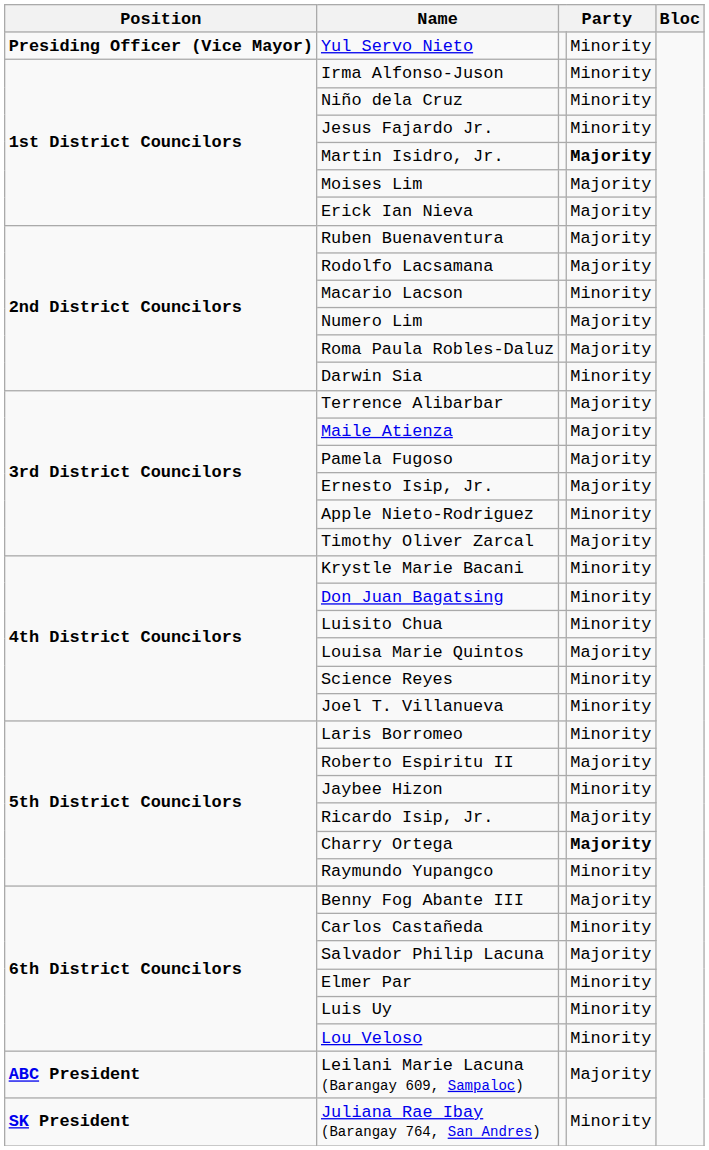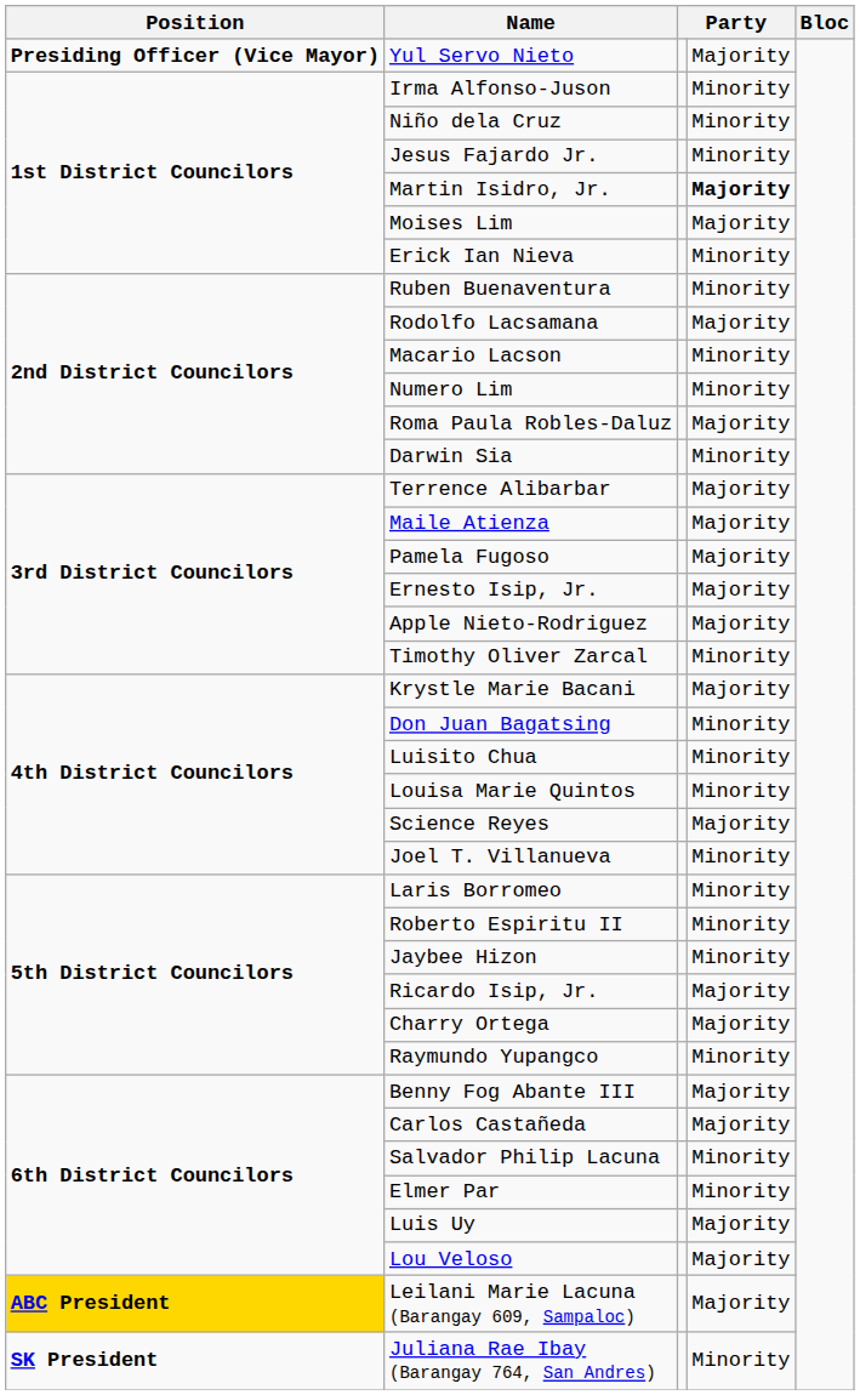 <table class=wikitable>
 <tr>
 <th>Position</th>
 <th>Name</th>
 <th colspan=2>Party</th>
 <th>Bloc</th>
 </tr>
 <tr>
 <td><strong>Presiding Officer (Vice Mayor)</strong></td>
 <td><a href='#'>Yul Servo Nieto</a></td>
 <td></td>
-<td>Minority</td>
+<td>Majority</td>
 </tr>
 <tr>
 <td rowspan=6><strong>1st District Councilors</strong></td>
 <td>Irma Alfonso-Juson</td>
 <td></td>
 <td>Minority</td>
 </tr>
 <tr>
 <td>Niño dela Cruz</td>
 <td></td>
 <td>Minority</td>
 </tr>
 <tr>
 <td>Jesus Fajardo Jr.</td>
 <td></td>
 <td>Minority</td>
 </tr>
 <tr>
 <td>Martin Isidro, Jr.</td>
 <td></td>
 <td><strong>Majority</strong></td>
 </tr>
 <tr>
 <td>Moises Lim</td>
 <td></td>
 <td>Majority</td>
 </tr>
 <tr>
 <td>Erick Ian Nieva</td>
 <td></td>
-<td>Majority</td>
+<td>Minority</td>
 </tr>
 <tr>
 <td rowspan="6"><strong>2nd District Councilors</strong></td>
 <td>Ruben Buenaventura</td>
 <td></td>
-<td>Majority</td>
+<td>Minority</td>
 </tr>
 <tr>
 <td>Rodolfo Lacsamana</td>
 <td></td>
 <td>Majority</td>
 </tr>
 <tr>
 <td>Macario Lacson</td>
 <td></td>
 <td>Minority</td>
 </tr>
 <tr>
 <td>Numero Lim</td>
 <td></td>
-<td>Majority</td>
+<td>Minority</td>
 </tr>
 <tr>
 <td>Roma Paula Robles-Daluz</td>
 <td></td>
 <td>Majority</td>
 </tr>
 <tr>
 <td>Darwin Sia</td>
 <td></td>
 <td>Minority</td>
 </tr>
 <tr>
 <td rowspan="6"><strong>3rd District Councilors</strong></td>
 <td>Terrence Alibarbar</td>
 <td></td>
 <td>Majority</td>
 </tr>
 <tr>
 <td><a href='#'>Maile Atienza</a></td>
 <td></td>
 <td>Majority</td>
 </tr>
 <tr>
 <td>Pamela Fugoso</td>
 <td></td>
 <td>Majority</td>
 </tr>
 <tr>
 <td>Ernesto Isip, Jr.</td>
 <td></td>
 <td>Majority</td>
 </tr>
 <tr>
 <td>Apple Nieto-Rodriguez</td>
 <td></td>
-<td>Minority</td>
+<td>Majority</td>
 </tr>
 <tr>
 <td>Timothy Oliver Zarcal</td>
 <td></td>
-<td>Majority</td>
+<td>Minority</td>
 </tr>
 <tr>
 <td rowspan="6"><strong>4th District Councilors</strong></td>
 <td>Krystle Marie Bacani</td>
 <td></td>
-<td>Minority</td>
+<td>Majority</td>
 </tr>
 <tr>
 <td><a href='#'>Don Juan Bagatsing</a></td>
 <td></td>
 <td>Minority</td>
 </tr>
 <tr>
 <td>Luisito Chua</td>
 <td></td>
 <td>Minority</td>
 </tr>
 <tr>
 <td>Louisa Marie Quintos</td>
 <td></td>
-<td>Majority</td>
+<td>Minority</td>
 </tr>
 <tr>
 <td>Science Reyes</td>
 <td></td>
-<td>Minority</td>
+<td>Majority</td>
 </tr>
 <tr>
 <td>Joel T. Villanueva</td>
 <td></td>
 <td>Minority</td>
 </tr>
 <tr>
 <td rowspan="6"><strong>5th District Councilors</strong></td>
 <td>Laris Borromeo</td>
 <td></td>
 <td>Minority</td>
 </tr>
 <tr>
 <td>Roberto Espiritu II</td>
 <td></td>
-<td>Majority</td>
+<td>Minority</td>
 </tr>
 <tr>
 <td>Jaybee Hizon</td>
 <td></td>
 <td>Minority</td>
 </tr>
 <tr>
 <td>Ricardo Isip, Jr.</td>
 <td></td>
 <td>Majority</td>
 </tr>
 <tr>
 <td>Charry Ortega</td>
 <td></td>
-<td><strong>Majority</strong></td>
+<td>Majority</td>
 </tr>
 <tr>
 <td>Raymundo Yupangco</td>
 <td></td>
 <td>Minority</td>
 </tr>
 <tr>
 <td rowspan="6"><strong>6th District Councilors</strong></td>
 <td>Benny Fog Abante III</td>
 <td></td>
 <td>Majority</td>
 </tr>
 <tr>
 <td>Carlos Castañeda</td>
 <td></td>
-<td>Minority</td>
+<td>Majority</td>
 </tr>
 <tr>
 <td>Salvador Philip Lacuna</td>
 <td></td>
-<td>Majority</td>
+<td>Minority</td>
 </tr>
 <tr>
 <td>Elmer Par</td>
 <td></td>
 <td>Minority</td>
 </tr>
 <tr>
 <td>Luis Uy</td>
 <td></td>
-<td>Minority</td>
+<td>Majority</td>
 </tr>
 <tr>
 <td><a href='#'>Lou Veloso</a></td>
 <td></td>
-<td>Minority</td>
+<td>Majority</td>
 </tr>
 <tr>
-<td><strong><a href='#'>ABC</a> President</strong></td>
+<td style="background: gold;"><strong><a href='#'>ABC</a> President</strong></td>
 <td>Leilani Marie Lacuna<br><small>(Barangay 609, <a href='#'>Sampaloc</a>)</small></td>
 <td></td>
 <td>Majority</td>
 </tr>
 <tr>
 <td><strong><a href='#'>SK</a> President</strong></td>
 <td><a href='#'>Juliana Rae Ibay</a><br><small>(Barangay 764, <a href='#'>San Andres</a>)</small></td>
 <td></td>
 <td>Minority</td>
 </tr>
 </table>
